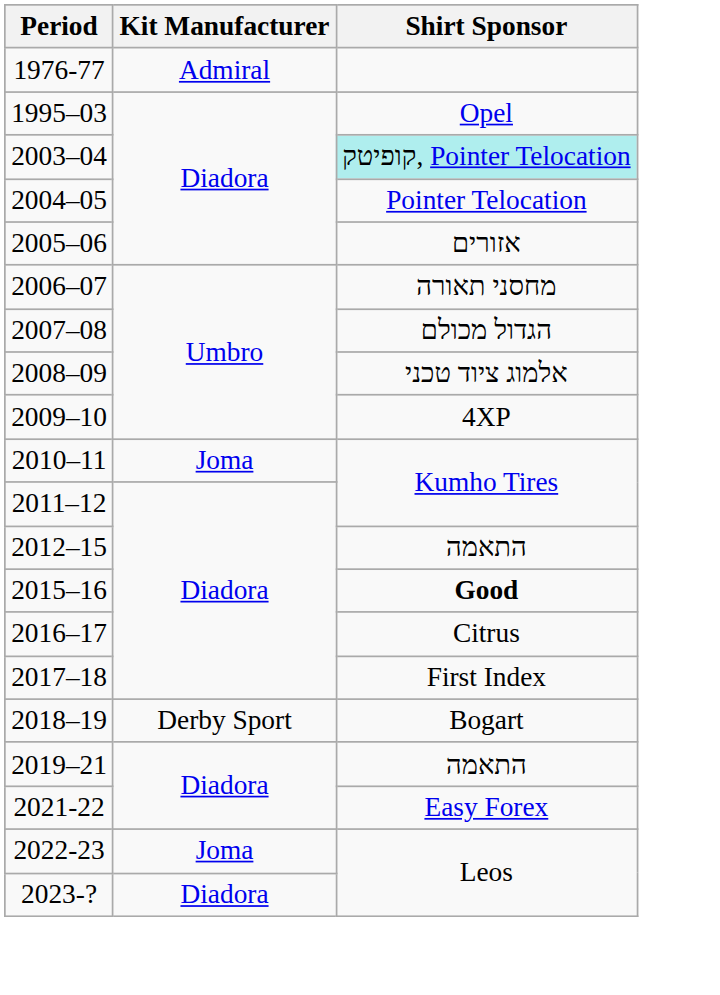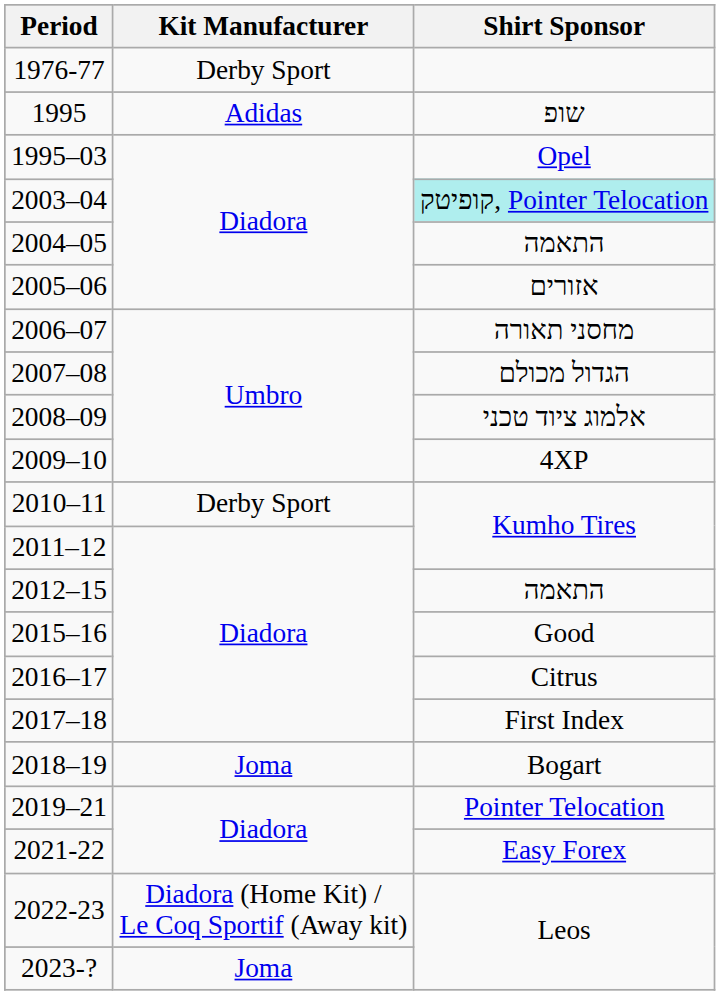 <table class="wikitable" style="text-align: center">
 <tr>
 <th>Period</th>
 <th>Kit Manufacturer</th>
 <th>Shirt Sponsor</th>
 </tr>
 <tr>
 <td>1976-77</td>
-<td rowspan=1><a href='#'>Admiral</a></td>
+<td>Derby Sport</td>
 <td rowspan=1></td>
+</tr>
+<tr>
+<td>1995</td>
+<td rowspan=1><a href='#'>Adidas</a></td>
+<td rowspan=1>שופ</td>
 </tr>
 <tr>
 <td>1995–03</td>
 <td rowspan=4><a href='#'>Diadora</a></td>
 <td><a href='#'>Opel</a></td>
 </tr>
 <tr>
 <td>2003–04</td>
 <td style="background: paleturquoise;">קופיטק, <a href='#'>Pointer Telocation</a></td>
 </tr>
 <tr>
 <td>2004–05</td>
-<td><a href='#'>Pointer Telocation</a></td>
+<td>התאמה</td>
 </tr>
 <tr>
 <td>2005–06</td>
 <td>אזורים</td>
 </tr>
 <tr>
 <td>2006–07</td>
 <td rowspan=4><a href='#'>Umbro</a></td>
 <td>מחסני תאורה</td>
 </tr>
 <tr>
 <td>2007–08</td>
 <td>הגדול מכולם</td>
 </tr>
 <tr>
 <td>2008–09</td>
 <td>אלמוג ציוד טכני</td>
 </tr>
 <tr>
 <td>2009–10</td>
 <td>4XP</td>
 </tr>
 <tr>
 <td>2010–11</td>
-<td><a href='#'>Joma</a></td>
+<td>Derby Sport</td>
 <td rowspan=2><a href='#'>Kumho Tires</a></td>
 </tr>
 <tr>
 <td>2011–12</td>
 <td rowspan=5><a href='#'>Diadora</a></td>
 </tr>
 <tr>
 <td>2012–15</td>
 <td>התאמה</td>
 </tr>
 <tr>
 <td>2015–16</td>
-<td><strong>Good</strong></td>
+<td>Good</td>
 </tr>
 <tr>
 <td>2016–17</td>
 <td>Citrus</td>
 </tr>
 <tr>
 <td>2017–18</td>
 <td>First Index</td>
 </tr>
 <tr>
 <td>2018–19</td>
-<td>Derby Sport</td>
+<td><a href='#'>Joma</a></td>
 <td rowspan=1>Bogart</td>
 </tr>
 <tr>
 <td>2019–21</td>
 <td rowspan=2><a href='#'>Diadora</a></td>
-<td>התאמה</td>
+<td><a href='#'>Pointer Telocation</a></td>
 </tr>
 <tr>
 <td>2021-22</td>
 <td><a href='#'>Easy Forex</a></td>
 </tr>
 <tr>
 <td>2022-23</td>
-<td><a href='#'>Joma</a></td>
+<td><a href='#'>Diadora</a> (Home Kit) /<br><a href='#'>Le Coq Sportif</a> (Away kit)</td>
 <td rowspan=2ֻֻֻֻ>Leos</td>
 </tr>
 <tr>
 <td>2023-?</td>
-<td><a href='#'>Diadora</a></td>
+<td><a href='#'>Joma</a></td>
 </tr>
 </table>
